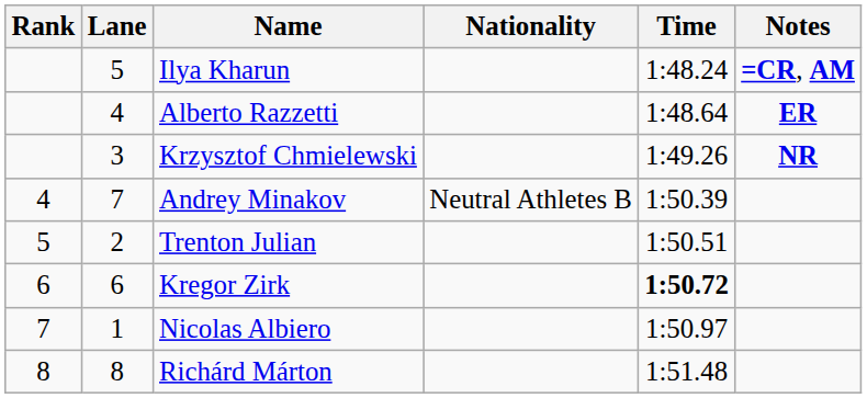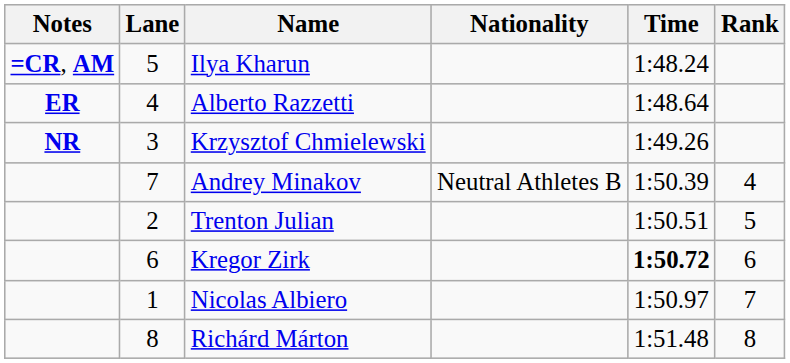 <table class="wikitable sortable" style="text-align:center">
 <tr>
-<th>Rank</th>
+<th>Notes</th>
 <th>Lane</th>
 <th>Name</th>
 <th>Nationality</th>
 <th>Time</th>
-<th>Notes</th>
+<th>Rank</th>
 </tr>
 <tr>
-<td></td>
+<td><a href='#'><strong>=CR</strong></a>, <a href='#'><strong>AM</strong></a></td>
 <td>5</td>
 <td align=left><a href='#'>Ilya Kharun</a></td>
 <td align=left></td>
 <td>1:48.24</td>
-<td><a href='#'><strong>=CR</strong></a>, <a href='#'><strong>AM</strong></a></td>
+<td></td>
 </tr>
 <tr>
-<td></td>
+<td><strong><a href='#'>ER</a></strong></td>
 <td>4</td>
 <td align=left><a href='#'>Alberto Razzetti</a></td>
 <td align=left></td>
 <td>1:48.64</td>
-<td><strong><a href='#'>ER</a></strong></td>
+<td></td>
 </tr>
 <tr>
-<td></td>
+<td><strong><a href='#'>NR</a></strong></td>
 <td>3</td>
 <td align=left><a href='#'>Krzysztof Chmielewski</a></td>
 <td align=left></td>
 <td>1:49.26</td>
-<td><strong><a href='#'>NR</a></strong></td>
+<td></td>
 </tr>
 <tr>
-<td>4</td>
+<td></td>
 <td>7</td>
 <td align=left><a href='#'>Andrey Minakov</a></td>
 <td align=left> Neutral Athletes B</td>
 <td>1:50.39</td>
-<td></td>
+<td>4</td>
 </tr>
 <tr>
-<td>5</td>
+<td></td>
 <td>2</td>
 <td align=left><a href='#'>Trenton Julian</a></td>
 <td align=left></td>
 <td>1:50.51</td>
-<td></td>
+<td>5</td>
 </tr>
 <tr>
-<td>6</td>
+<td></td>
 <td>6</td>
 <td align=left><a href='#'>Kregor Zirk</a></td>
 <td align=left></td>
 <td><strong>1:50.72</strong></td>
-<td></td>
+<td>6</td>
 </tr>
 <tr>
-<td>7</td>
+<td></td>
 <td>1</td>
 <td align=left><a href='#'>Nicolas Albiero</a></td>
 <td align=left></td>
 <td>1:50.97</td>
-<td></td>
+<td>7</td>
 </tr>
 <tr>
-<td>8</td>
+<td></td>
 <td>8</td>
 <td align=left><a href='#'>Richárd Márton</a></td>
 <td align=left></td>
 <td>1:51.48</td>
-<td></td>
+<td>8</td>
 </tr>
 </table>
